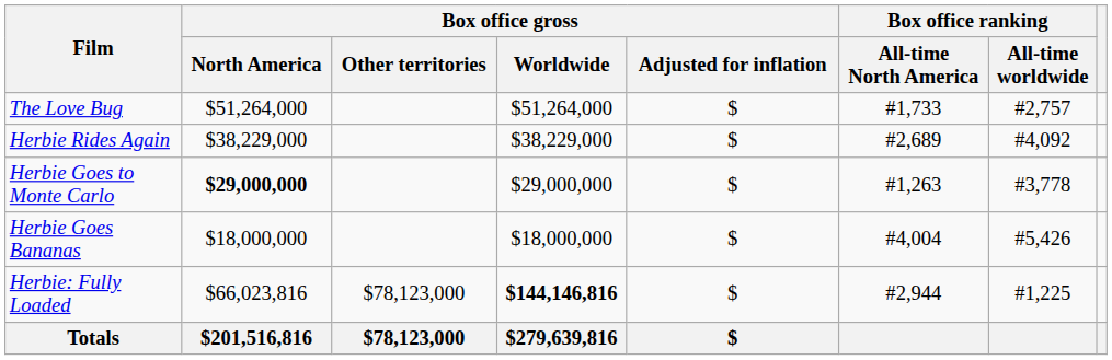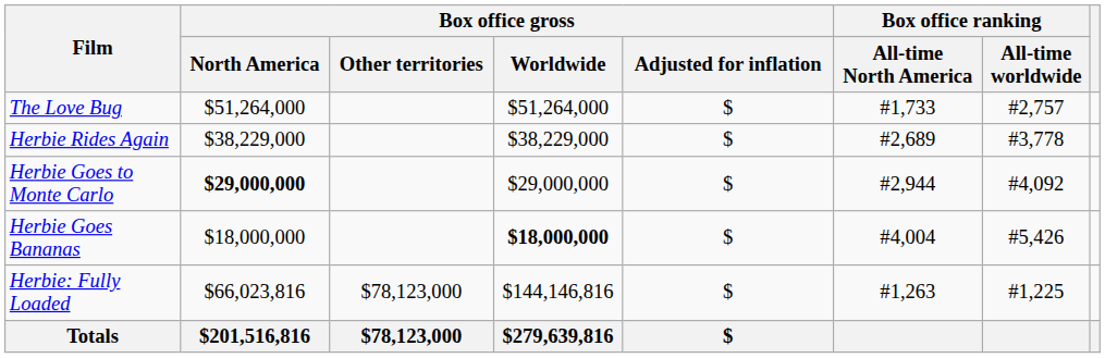 <table class="wikitable sortable" border="1" style="text-align: center;">
 <tr>
 <th rowspan="2" style="width:16%;">Film</th>
 <th colspan="4">Box office gross</th>
 <th colspan="2">Box office ranking</th>
 <th rowspan="2"></th>
 </tr>
 <tr>
 <th>North America</th>
 <th>Other territories</th>
 <th>Worldwide</th>
 <th>Adjusted for inflation</th>
 <th>All-time <br>North America</th>
 <th>All-time <br>worldwide</th>
 </tr>
 <tr>
 <td style="text-align: left;"><em><a href='#'>The Love Bug</a></em></td>
 <td>$51,264,000</td>
 <td></td>
 <td>$51,264,000</td>
 <td>$</td>
 <td>#1,733</td>
 <td>#2,757</td>
 <td></td>
 </tr>
 <tr>
 <td style="text-align: left;"><em><a href='#'>Herbie Rides Again</a></em></td>
 <td>$38,229,000</td>
 <td></td>
 <td>$38,229,000</td>
 <td>$</td>
 <td>#2,689</td>
-<td>#4,092</td>
+<td>#3,778</td>
 <td></td>
 </tr>
 <tr>
 <td style="text-align: left;"><em><a href='#'>Herbie Goes to Monte Carlo</a></em></td>
 <td><strong>$29,000,000</strong></td>
 <td></td>
 <td>$29,000,000</td>
 <td>$</td>
-<td>#1,263</td>
-<td>#3,778</td>
+<td>#2,944</td>
+<td>#4,092</td>
 <td></td>
 </tr>
 <tr>
 <td style="text-align: left;"><em><a href='#'>Herbie Goes Bananas</a></em></td>
 <td>$18,000,000</td>
 <td></td>
-<td>$18,000,000</td>
+<td><strong>$18,000,000</strong></td>
 <td>$</td>
 <td>#4,004</td>
 <td>#5,426</td>
 <td></td>
 </tr>
 <tr>
 <td style="text-align: left;"><em><a href='#'>Herbie: Fully Loaded</a></em></td>
 <td>$66,023,816</td>
 <td>$78,123,000</td>
-<td><strong>$144,146,816</strong></td>
+<td>$144,146,816</td>
 <td>$</td>
-<td>#2,944</td>
+<td>#1,263</td>
 <td>#1,225</td>
 <td></td>
 </tr>
 <tr>
 <th>Totals</th>
 <th>$201,516,816</th>
 <th>$78,123,000</th>
 <th>$279,639,816</th>
 <th>$</th>
 <th></th>
 <th></th>
 <th></th>
 </tr>
 </table>
